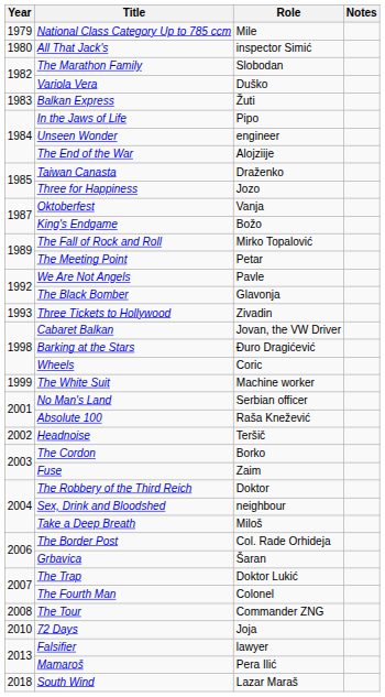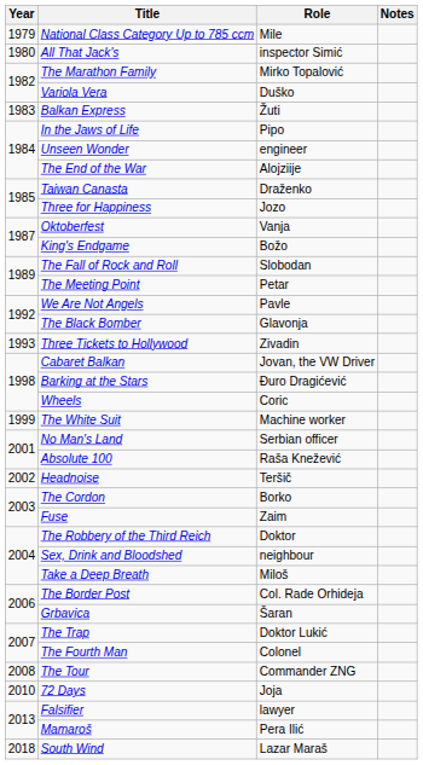 <table class="wikitable sortable">
 <tr>
 <th>Year</th>
 <th>Title</th>
 <th>Role</th>
 <th>Notes</th>
 </tr>
 <tr>
 <td>1979</td>
 <td><em><a href='#'>National Class Category Up to 785 ccm</a></em></td>
 <td>Mile</td>
 <td></td>
 </tr>
 <tr>
 <td>1980</td>
 <td><em><a href='#'>All That Jack's</a></em></td>
 <td>inspector Simić</td>
 <td></td>
 </tr>
 <tr>
 <td rowspan="2">1982</td>
 <td><em><a href='#'>The Marathon Family</a></em></td>
-<td>Slobodan</td>
+<td>Mirko Topalović</td>
 <td></td>
 </tr>
 <tr>
 <td><em><a href='#'>Variola Vera</a></em></td>
 <td>Duško</td>
 <td></td>
 </tr>
 <tr>
 <td>1983</td>
 <td><em><a href='#'>Balkan Express</a></em></td>
 <td>Žuti</td>
 <td></td>
 </tr>
 <tr>
 <td rowspan="3">1984</td>
 <td><em><a href='#'>In the Jaws of Life</a></em></td>
 <td>Pipo</td>
 <td></td>
 </tr>
 <tr>
 <td><em><a href='#'>Unseen Wonder</a></em></td>
 <td>engineer</td>
 <td></td>
 </tr>
 <tr>
 <td><em><a href='#'>The End of the War</a></em></td>
 <td>Alojziije</td>
 <td></td>
 </tr>
 <tr>
 <td rowspan="2">1985</td>
 <td><em><a href='#'>Taiwan Canasta</a></em></td>
 <td>Draženko</td>
 <td></td>
 </tr>
 <tr>
 <td><em><a href='#'>Three for Happiness</a></em></td>
 <td>Jozo</td>
 <td></td>
 </tr>
 <tr>
 <td rowspan="2">1987</td>
 <td><em><a href='#'>Oktoberfest</a></em></td>
 <td>Vanja</td>
 <td></td>
 </tr>
 <tr>
 <td><em><a href='#'>King's Endgame</a></em></td>
 <td>Božo</td>
 <td></td>
 </tr>
 <tr>
 <td rowspan="2">1989</td>
 <td><em><a href='#'>The Fall of Rock and Roll</a></em></td>
-<td>Mirko Topalović</td>
+<td>Slobodan</td>
 <td></td>
 </tr>
 <tr>
 <td><em><a href='#'>The Meeting Point</a></em></td>
 <td>Petar</td>
 <td></td>
 </tr>
 <tr>
 <td rowspan="2">1992</td>
 <td><em><a href='#'>We Are Not Angels</a></em></td>
 <td>Pavle</td>
 <td></td>
 </tr>
 <tr>
 <td><em><a href='#'>The Black Bomber</a></em></td>
 <td>Glavonja</td>
 <td></td>
 </tr>
 <tr>
 <td>1993</td>
 <td><em><a href='#'>Three Tickets to Hollywood</a></em></td>
 <td>Zivadin</td>
 <td></td>
 </tr>
 <tr>
 <td rowspan="3">1998</td>
 <td><em><a href='#'>Cabaret Balkan</a></em></td>
 <td>Jovan, the VW Driver</td>
 <td></td>
 </tr>
 <tr>
 <td><em><a href='#'>Barking at the Stars</a></em></td>
 <td>Đuro Dragićević</td>
 <td></td>
 </tr>
 <tr>
 <td><a href='#'><em>Wheels</em></a></td>
 <td>Coric</td>
 <td></td>
 </tr>
 <tr>
 <td>1999</td>
 <td><em><a href='#'>The White Suit</a></em></td>
 <td>Machine worker</td>
 <td></td>
 </tr>
 <tr>
 <td rowspan="2">2001</td>
 <td><em><a href='#'>No Man's Land</a></em></td>
 <td>Serbian officer</td>
 <td></td>
 </tr>
 <tr>
 <td><em><a href='#'>Absolute 100</a></em></td>
 <td>Raša Knežević</td>
 <td></td>
 </tr>
 <tr>
 <td>2002</td>
 <td><a href='#'><em>Headnoise</em></a></td>
 <td>Teršič</td>
 <td></td>
 </tr>
 <tr>
 <td rowspan="2">2003</td>
 <td><em><a href='#'>The Cordon</a></em></td>
 <td>Borko</td>
 <td></td>
 </tr>
 <tr>
 <td><a href='#'><em>Fuse</em></a></td>
 <td>Zaim</td>
 <td></td>
 </tr>
 <tr>
 <td rowspan="3">2004</td>
 <td><em><a href='#'>The Robbery of the Third Reich</a></em></td>
 <td>Doktor</td>
 <td></td>
 </tr>
 <tr>
 <td><em><a href='#'>Sex, Drink and Bloodshed</a></em></td>
 <td>neighbour</td>
 <td></td>
 </tr>
 <tr>
 <td><a href='#'><em>Take a Deep Breath</em></a></td>
 <td>Miloš</td>
 <td></td>
 </tr>
 <tr>
 <td rowspan="2">2006</td>
 <td><em><a href='#'>The Border Post</a></em></td>
 <td>Col. Rade Orhideja</td>
 <td></td>
 </tr>
 <tr>
 <td><a href='#'><em>Grbavica</em></a></td>
 <td>Šaran</td>
 <td></td>
 </tr>
 <tr>
 <td rowspan="2">2007</td>
 <td><em><a href='#'>The Trap</a></em></td>
 <td>Doktor Lukić</td>
 <td></td>
 </tr>
 <tr>
 <td><a href='#'><em>The Fourth Man</em></a></td>
 <td>Colonel</td>
 <td></td>
 </tr>
 <tr>
 <td>2008</td>
 <td><em><a href='#'>The Tour</a></em></td>
 <td>Commander ZNG</td>
 <td></td>
 </tr>
 <tr>
 <td>2010</td>
 <td><em><a href='#'>72 Days</a></em></td>
 <td>Joja</td>
 <td></td>
 </tr>
 <tr>
 <td rowspan="2">2013</td>
 <td><em><a href='#'>Falsifier</a></em></td>
 <td>lawyer</td>
 <td></td>
 </tr>
 <tr>
 <td><em><a href='#'>Mamaroš</a></em></td>
 <td>Pera Ilić</td>
 <td></td>
 </tr>
 <tr>
 <td>2018</td>
 <td><a href='#'><em>South Wind</em></a></td>
 <td>Lazar Maraš</td>
 <td></td>
 </tr>
 </table>
